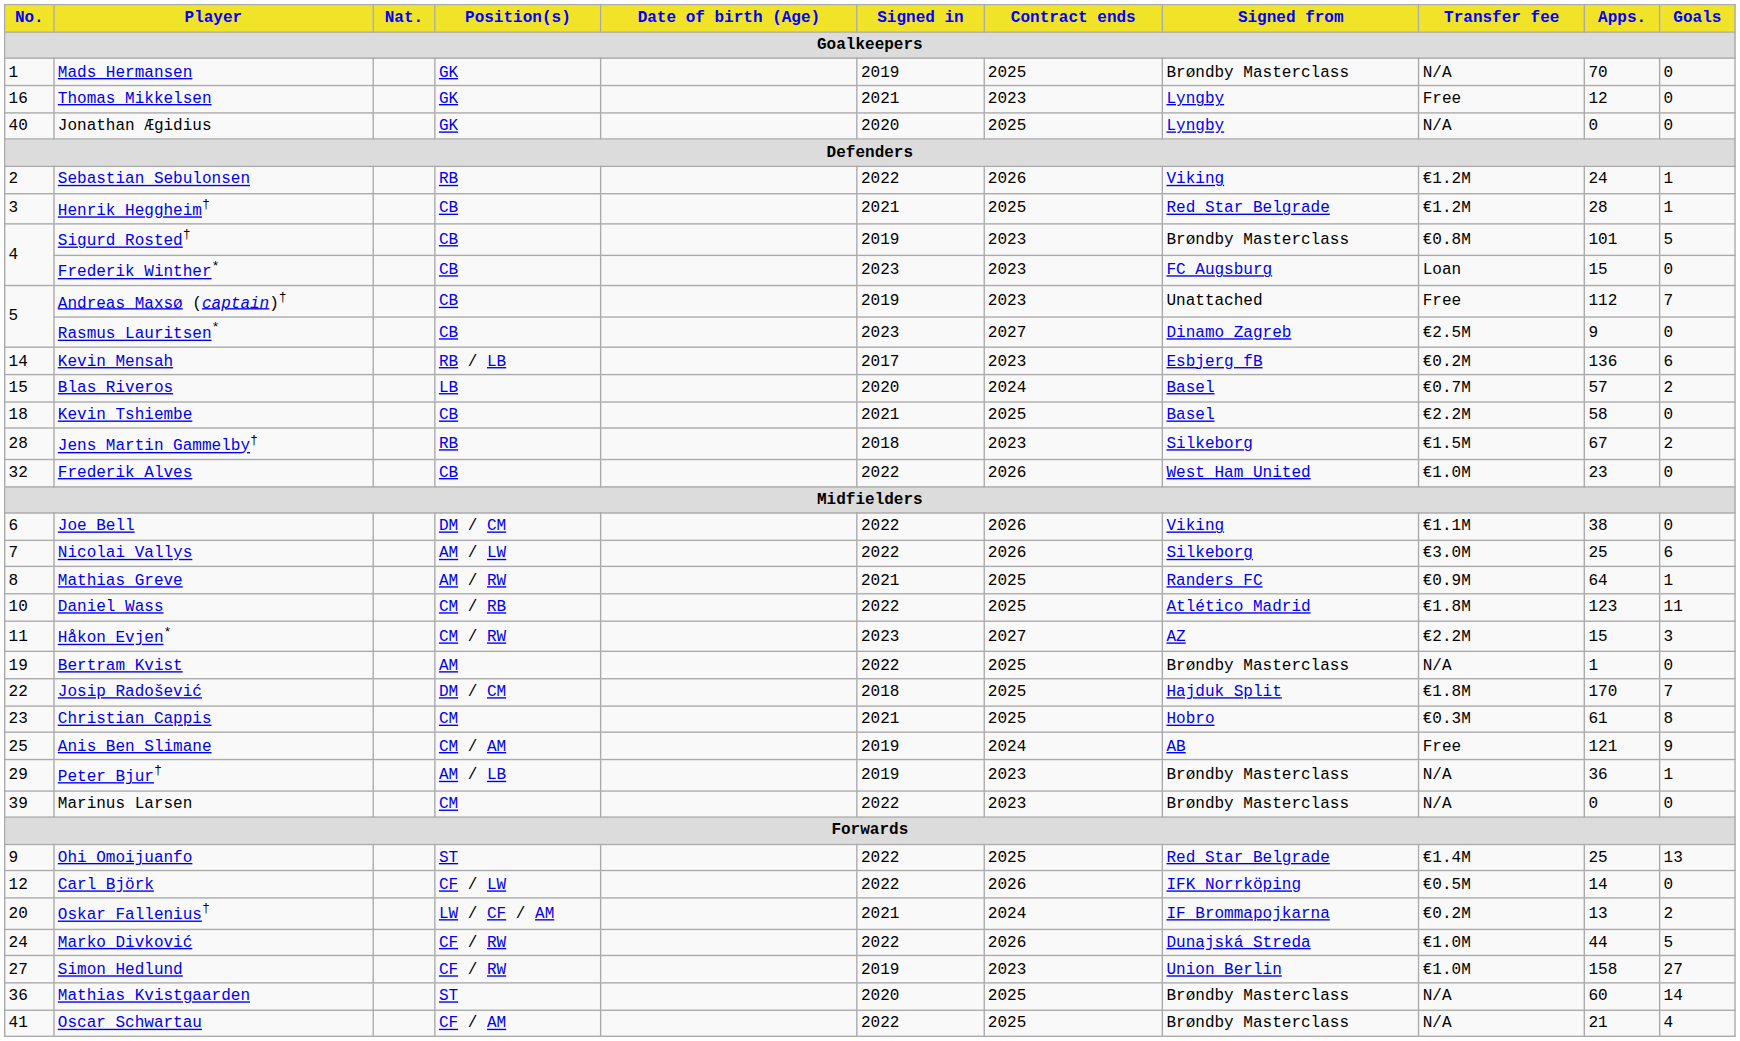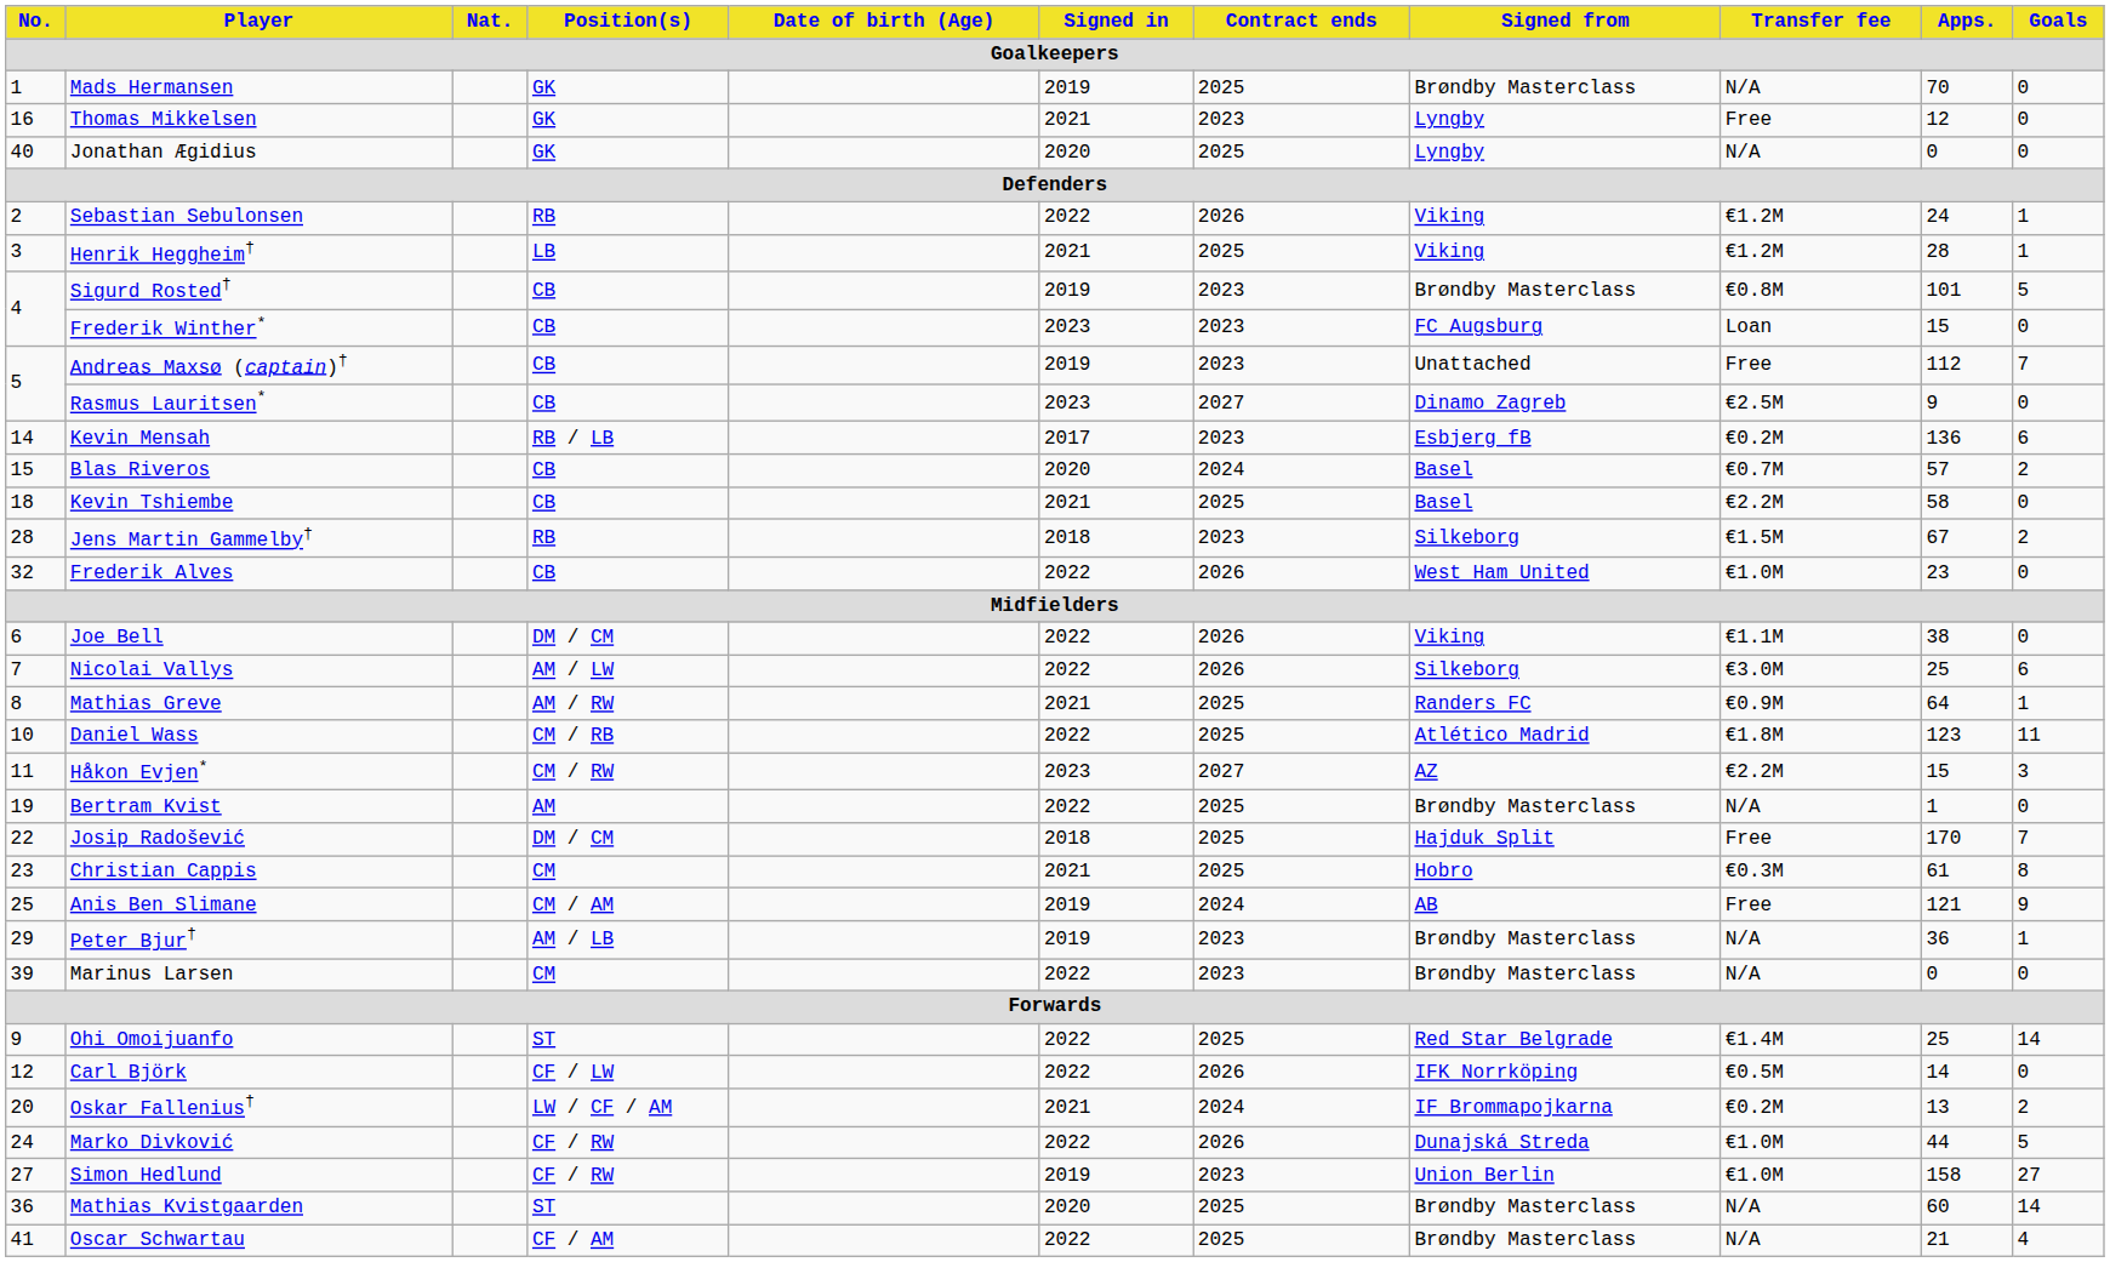 <table class="wikitable sortable" style="text-align:left; font-size:90%; width:100%;">
 <tr>
 <th style="background:#f1e328; color:blue; text-align:center;">No.</th>
 <th style="background:#f1e328; color:blue; text-align:center;">Player</th>
 <th style="background:#f1e328; color:blue; text-align:center;">Nat.</th>
 <th style="background:#f1e328; color:blue; text-align:center;">Position(s)</th>
 <th style="background:#f1e328; color:blue; text-align:center;">Date of birth (Age)</th>
 <th style="background:#f1e328; color:blue; text-align:center;">Signed in</th>
 <th style="background:#f1e328; color:blue; text-align:center;">Contract ends</th>
 <th style="background:#f1e328; color:blue; text-align:center;">Signed from</th>
 <th style="background:#f1e328; color:blue; text-align:center;">Transfer fee</th>
 <th style="background:#f1e328; color:blue; text-align:center;">Apps.</th>
 <th style="background:#f1e328; color:blue; text-align:center;">Goals</th>
 </tr>
 <tr>
 <th colspan=11 style="background:#dcdcdc; text-align:center;">Goalkeepers</th>
 </tr>
 <tr>
 <td>1</td>
 <td><a href='#'>Mads Hermansen</a></td>
 <td></td>
 <td><a href='#'>GK</a></td>
 <td></td>
 <td>2019</td>
 <td>2025</td>
 <td> Brøndby Masterclass</td>
 <td>N/A</td>
 <td>70</td>
 <td>0</td>
 </tr>
 <tr>
 <td>16</td>
 <td><a href='#'>Thomas Mikkelsen</a></td>
 <td></td>
 <td><a href='#'>GK</a></td>
 <td></td>
 <td>2021</td>
 <td>2023</td>
 <td> <a href='#'>Lyngby</a></td>
 <td>Free</td>
 <td>12</td>
 <td>0</td>
 </tr>
 <tr>
 <td>40</td>
 <td>Jonathan Ægidius</td>
 <td></td>
 <td><a href='#'>GK</a></td>
 <td></td>
 <td>2020</td>
 <td>2025</td>
 <td> <a href='#'>Lyngby</a></td>
 <td>N/A</td>
 <td>0</td>
 <td>0</td>
 </tr>
 <tr>
 <th colspan=11 style="background:#dcdcdc; text-align:center;">Defenders</th>
 </tr>
 <tr>
 <td>2</td>
 <td><a href='#'>Sebastian Sebulonsen</a></td>
 <td></td>
 <td><a href='#'>RB</a></td>
 <td></td>
 <td>2022</td>
 <td>2026</td>
 <td> <a href='#'>Viking</a></td>
 <td>€1.2M</td>
 <td>24</td>
 <td>1</td>
 </tr>
 <tr>
 <td>3</td>
 <td><a href='#'>Henrik Heggheim</a><sup>†</sup></td>
 <td></td>
-<td><a href='#'>CB</a></td>
+<td><a href='#'>LB</a></td>
 <td></td>
 <td>2021</td>
 <td>2025</td>
-<td> <a href='#'>Red Star Belgrade</a></td>
+<td> <a href='#'>Viking</a></td>
 <td>€1.2M</td>
 <td>28</td>
 <td>1</td>
 </tr>
 <tr>
 <td rowspan="2">4</td>
 <td><a href='#'>Sigurd Rosted</a><sup>†</sup></td>
 <td></td>
 <td><a href='#'>CB</a></td>
 <td></td>
 <td>2019</td>
 <td>2023</td>
 <td> Brøndby Masterclass</td>
 <td>€0.8M</td>
 <td>101</td>
 <td>5</td>
 </tr>
 <tr>
 <td><a href='#'>Frederik Winther</a><sup>*</sup></td>
 <td></td>
 <td><a href='#'>CB</a></td>
 <td></td>
 <td>2023</td>
 <td>2023</td>
 <td> <a href='#'>FC Augsburg</a></td>
 <td>Loan</td>
 <td>15</td>
 <td>0</td>
 </tr>
 <tr>
 <td rowspan="2">5</td>
 <td><a href='#'>Andreas Maxsø</a> (<em><a href='#'>captain</a></em>)<sup>†</sup></td>
 <td></td>
 <td><a href='#'>CB</a></td>
 <td></td>
 <td>2019</td>
 <td>2023</td>
 <td>Unattached</td>
 <td>Free</td>
 <td>112</td>
 <td>7</td>
 </tr>
 <tr>
 <td><a href='#'>Rasmus Lauritsen</a><sup>*</sup></td>
 <td></td>
 <td><a href='#'>CB</a></td>
 <td></td>
 <td>2023</td>
 <td>2027</td>
 <td> <a href='#'>Dinamo Zagreb</a></td>
 <td>€2.5M</td>
 <td>9</td>
 <td>0</td>
 </tr>
 <tr>
 <td>14</td>
 <td><a href='#'>Kevin Mensah</a></td>
 <td></td>
 <td><a href='#'>RB</a> / <a href='#'>LB</a></td>
 <td></td>
 <td>2017</td>
 <td>2023</td>
 <td> <a href='#'>Esbjerg fB</a></td>
 <td>€0.2M</td>
 <td>136</td>
 <td>6</td>
 </tr>
 <tr>
 <td>15</td>
 <td><a href='#'>Blas Riveros</a></td>
 <td></td>
-<td><a href='#'>LB</a></td>
+<td><a href='#'>CB</a></td>
 <td></td>
 <td>2020</td>
 <td>2024</td>
 <td> <a href='#'>Basel</a></td>
 <td>€0.7M</td>
 <td>57</td>
 <td>2</td>
 </tr>
 <tr>
 <td>18</td>
 <td><a href='#'>Kevin Tshiembe</a></td>
 <td></td>
 <td><a href='#'>CB</a></td>
 <td></td>
 <td>2021</td>
 <td>2025</td>
 <td> <a href='#'>Basel</a></td>
 <td>€2.2M</td>
 <td>58</td>
 <td>0</td>
 </tr>
 <tr>
 <td>28</td>
 <td><a href='#'>Jens Martin Gammelby</a><sup>†</sup></td>
 <td></td>
 <td><a href='#'>RB</a></td>
 <td></td>
 <td>2018</td>
 <td>2023</td>
 <td> <a href='#'>Silkeborg</a></td>
 <td>€1.5M</td>
 <td>67</td>
 <td>2</td>
 </tr>
 <tr>
 <td>32</td>
 <td><a href='#'>Frederik Alves</a></td>
 <td></td>
 <td><a href='#'>CB</a></td>
 <td></td>
 <td>2022</td>
 <td>2026</td>
 <td> <a href='#'>West Ham United</a></td>
 <td>€1.0M</td>
 <td>23</td>
 <td>0</td>
 </tr>
 <tr>
 <th colspan=11 style="background:#dcdcdc; text-align:center;">Midfielders</th>
 </tr>
 <tr>
 <td>6</td>
 <td><a href='#'>Joe Bell</a></td>
 <td></td>
 <td><a href='#'>DM</a> / <a href='#'>CM</a></td>
 <td></td>
 <td>2022</td>
 <td>2026</td>
 <td> <a href='#'>Viking</a></td>
 <td>€1.1M</td>
 <td>38</td>
 <td>0</td>
 </tr>
 <tr>
 <td>7</td>
 <td><a href='#'>Nicolai Vallys</a></td>
 <td></td>
 <td><a href='#'>AM</a> / <a href='#'>LW</a></td>
 <td></td>
 <td>2022</td>
 <td>2026</td>
 <td> <a href='#'>Silkeborg</a></td>
 <td>€3.0M</td>
 <td>25</td>
 <td>6</td>
 </tr>
 <tr>
 <td>8</td>
 <td><a href='#'>Mathias Greve</a></td>
 <td></td>
 <td><a href='#'>AM</a> / <a href='#'>RW</a></td>
 <td></td>
 <td>2021</td>
 <td>2025</td>
 <td> <a href='#'>Randers FC</a></td>
 <td>€0.9M</td>
 <td>64</td>
 <td>1</td>
 </tr>
 <tr>
 <td>10</td>
 <td><a href='#'>Daniel Wass</a></td>
 <td></td>
 <td><a href='#'>CM</a> / <a href='#'>RB</a></td>
 <td></td>
 <td>2022</td>
 <td>2025</td>
 <td> <a href='#'>Atlético Madrid</a></td>
 <td>€1.8M</td>
 <td>123</td>
 <td>11</td>
 </tr>
 <tr>
 <td>11</td>
 <td><a href='#'>Håkon Evjen</a><sup>*</sup></td>
 <td></td>
 <td><a href='#'>CM</a> / <a href='#'>RW</a></td>
 <td></td>
 <td>2023</td>
 <td>2027</td>
 <td> <a href='#'>AZ</a></td>
 <td>€2.2M</td>
 <td>15</td>
 <td>3</td>
 </tr>
 <tr>
 <td>19</td>
 <td><a href='#'>Bertram Kvist</a></td>
 <td></td>
 <td><a href='#'>AM</a></td>
 <td></td>
 <td>2022</td>
 <td>2025</td>
 <td> Brøndby Masterclass</td>
 <td>N/A</td>
 <td>1</td>
 <td>0</td>
 </tr>
 <tr>
 <td>22</td>
 <td><a href='#'>Josip Radošević</a></td>
 <td></td>
 <td><a href='#'>DM</a> / <a href='#'>CM</a></td>
 <td></td>
 <td>2018</td>
 <td>2025</td>
 <td> <a href='#'>Hajduk Split</a></td>
-<td>€1.8M</td>
+<td>Free</td>
 <td>170</td>
 <td>7</td>
 </tr>
 <tr>
 <td>23</td>
 <td><a href='#'>Christian Cappis</a></td>
 <td></td>
 <td><a href='#'>CM</a></td>
 <td></td>
 <td>2021</td>
 <td>2025</td>
 <td> <a href='#'>Hobro</a></td>
 <td>€0.3M</td>
 <td>61</td>
 <td>8</td>
 </tr>
 <tr>
 <td>25</td>
 <td><a href='#'>Anis Ben Slimane</a></td>
 <td></td>
 <td><a href='#'>CM</a> / <a href='#'>AM</a></td>
 <td></td>
 <td>2019</td>
 <td>2024</td>
 <td> <a href='#'>AB</a></td>
 <td>Free</td>
 <td>121</td>
 <td>9</td>
 </tr>
 <tr>
 <td>29</td>
 <td><a href='#'>Peter Bjur</a><sup>†</sup></td>
 <td></td>
 <td><a href='#'>AM</a> / <a href='#'>LB</a></td>
 <td></td>
 <td>2019</td>
 <td>2023</td>
 <td> Brøndby Masterclass</td>
 <td>N/A</td>
 <td>36</td>
 <td>1</td>
 </tr>
 <tr>
 <td>39</td>
 <td>Marinus Larsen</td>
 <td></td>
 <td><a href='#'>CM</a></td>
 <td></td>
 <td>2022</td>
 <td>2023</td>
 <td> Brøndby Masterclass</td>
 <td>N/A</td>
 <td>0</td>
 <td>0</td>
 </tr>
 <tr>
 <th colspan=11 style="background:#dcdcdc; text-align:center;">Forwards</th>
 </tr>
 <tr>
 <td>9</td>
 <td><a href='#'>Ohi Omoijuanfo</a></td>
 <td></td>
 <td><a href='#'>ST</a></td>
 <td></td>
 <td>2022</td>
 <td>2025</td>
 <td> <a href='#'>Red Star Belgrade</a></td>
 <td>€1.4M</td>
 <td>25</td>
-<td>13</td>
+<td>14</td>
 </tr>
 <tr>
 <td>12</td>
 <td><a href='#'>Carl Björk</a></td>
 <td></td>
 <td><a href='#'>CF</a> / <a href='#'>LW</a></td>
 <td></td>
 <td>2022</td>
 <td>2026</td>
 <td> <a href='#'>IFK Norrköping</a></td>
 <td>€0.5M</td>
 <td>14</td>
 <td>0</td>
 </tr>
 <tr>
 <td>20</td>
 <td><a href='#'>Oskar Fallenius</a><sup>†</sup></td>
 <td></td>
 <td><a href='#'>LW</a> / <a href='#'>CF</a> / <a href='#'>AM</a></td>
 <td></td>
 <td>2021</td>
 <td>2024</td>
 <td> <a href='#'>IF Brommapojkarna</a></td>
 <td>€0.2M</td>
 <td>13</td>
 <td>2</td>
 </tr>
 <tr>
 <td>24</td>
 <td><a href='#'>Marko Divković</a></td>
 <td></td>
 <td><a href='#'>CF</a> / <a href='#'>RW</a></td>
 <td></td>
 <td>2022</td>
 <td>2026</td>
 <td> <a href='#'>Dunajská Streda</a></td>
 <td>€1.0M</td>
 <td>44</td>
 <td>5</td>
 </tr>
 <tr>
 <td>27</td>
 <td><a href='#'>Simon Hedlund</a></td>
 <td></td>
 <td><a href='#'>CF</a> / <a href='#'>RW</a></td>
 <td></td>
 <td>2019</td>
 <td>2023</td>
 <td> <a href='#'>Union Berlin</a></td>
 <td>€1.0M</td>
 <td>158</td>
 <td>27</td>
 </tr>
 <tr>
 <td>36</td>
 <td><a href='#'>Mathias Kvistgaarden</a></td>
 <td></td>
 <td><a href='#'>ST</a></td>
 <td></td>
 <td>2020</td>
 <td>2025</td>
 <td> Brøndby Masterclass</td>
 <td>N/A</td>
 <td>60</td>
 <td>14</td>
 </tr>
 <tr>
 <td>41</td>
 <td><a href='#'>Oscar Schwartau</a></td>
 <td></td>
 <td><a href='#'>CF</a> / <a href='#'>AM</a></td>
 <td></td>
 <td>2022</td>
 <td>2025</td>
 <td> Brøndby Masterclass</td>
 <td>N/A</td>
 <td>21</td>
 <td>4</td>
 </tr>
 </table>
